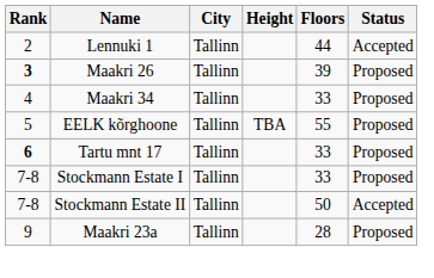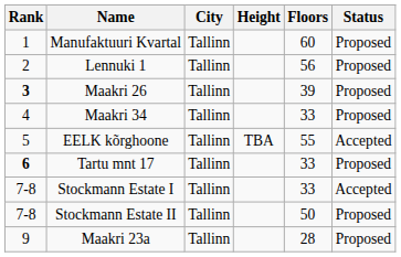 <table style="font-size: 90%; text-align: center;" class="wikitable sortable">
 <tr>
 <th>Rank</th>
 <th>Name</th>
 <th>City</th>
 <th>Height</th>
 <th>Floors</th>
 <th>Status</th>
 </tr>
 <tr>
+<td>1</td>
+<td>Manufaktuuri Kvartal</td>
+<td>Tallinn</td>
+<td></td>
+<td>60</td>
+<td>Proposed</td>
+</tr>
+<tr>
 <td>2</td>
 <td>Lennuki 1</td>
 <td>Tallinn</td>
 <td></td>
-<td>44</td>
-<td>Accepted</td>
+<td>56</td>
+<td>Proposed</td>
 </tr>
 <tr>
 <td><strong>3</strong></td>
 <td>Maakri 26</td>
 <td>Tallinn</td>
 <td></td>
 <td>39</td>
 <td>Proposed</td>
 </tr>
 <tr>
 <td>4</td>
 <td>Maakri 34</td>
 <td>Tallinn</td>
 <td></td>
 <td>33</td>
 <td>Proposed</td>
 </tr>
 <tr>
 <td>5</td>
 <td>EELK kõrghoone</td>
 <td>Tallinn</td>
 <td>TBA</td>
 <td>55</td>
-<td>Proposed</td>
+<td>Accepted</td>
 </tr>
 <tr>
 <td><strong>6</strong></td>
 <td>Tartu mnt 17</td>
 <td>Tallinn</td>
 <td></td>
 <td>33</td>
 <td>Proposed</td>
 </tr>
 <tr>
 <td>7-8</td>
 <td>Stockmann Estate I</td>
 <td>Tallinn</td>
 <td></td>
 <td>33</td>
-<td>Proposed</td>
+<td>Accepted</td>
 </tr>
 <tr>
 <td>7-8</td>
 <td>Stockmann Estate II</td>
 <td>Tallinn</td>
 <td></td>
 <td>50</td>
-<td>Accepted</td>
+<td>Proposed</td>
 </tr>
 <tr>
 <td>9</td>
 <td>Maakri 23a</td>
 <td>Tallinn</td>
 <td></td>
 <td>28</td>
 <td>Proposed</td>
 </tr>
 </table>
